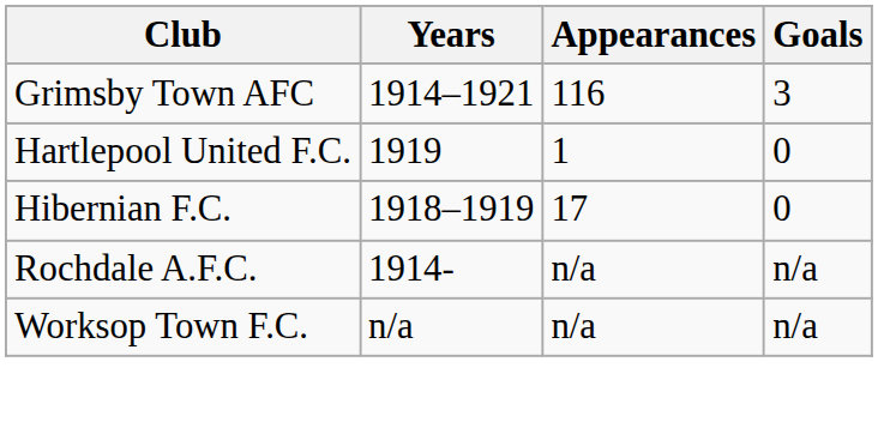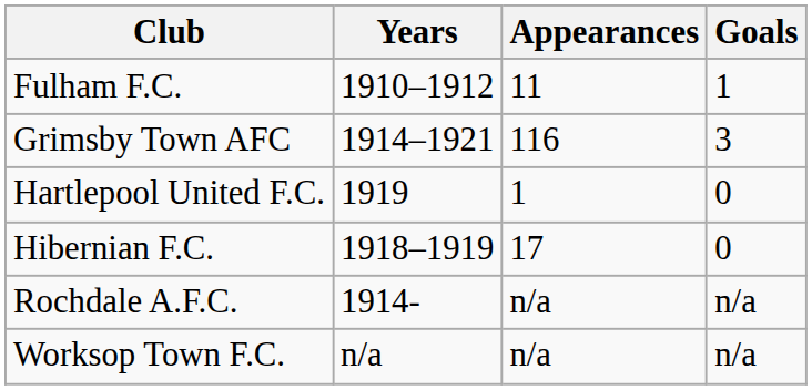 <table class="wikitable">
 <tr>
 <th>Club</th>
 <th>Years</th>
 <th>Appearances</th>
 <th>Goals</th>
+</tr>
+<tr>
+<td>Fulham F.C.</td>
+<td>1910–1912</td>
+<td>11</td>
+<td>1</td>
 </tr>
 <tr>
 <td>Grimsby Town AFC</td>
 <td>1914–1921</td>
 <td>116</td>
 <td>3</td>
 </tr>
 <tr>
 <td>Hartlepool United F.C.</td>
 <td>1919</td>
 <td>1</td>
 <td>0</td>
 </tr>
 <tr>
 <td>Hibernian F.C.</td>
 <td>1918–1919</td>
 <td>17</td>
 <td>0</td>
 </tr>
 <tr>
 <td>Rochdale A.F.C.</td>
 <td>1914-</td>
 <td>n/a</td>
 <td>n/a</td>
 </tr>
 <tr>
 <td>Worksop Town F.C.</td>
 <td>n/a</td>
 <td>n/a</td>
 <td>n/a</td>
 </tr>
 </table>
